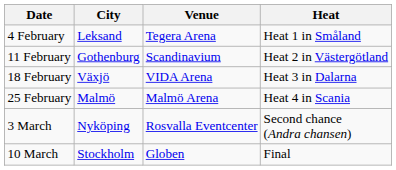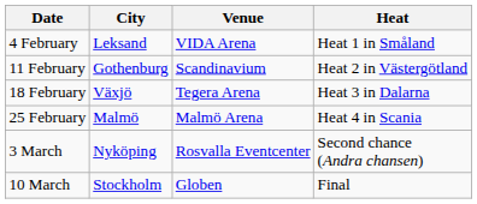 <table class="wikitable">
 <tr>
 <th>Date</th>
 <th>City</th>
 <th>Venue</th>
 <th>Heat</th>
 </tr>
 <tr>
 <td>4 February</td>
 <td><a href='#'>Leksand</a></td>
-<td><a href='#'>Tegera Arena</a></td>
+<td><a href='#'>VIDA Arena</a></td>
 <td>Heat 1 in <a href='#'>Småland</a></td>
 </tr>
 <tr>
 <td>11 February</td>
 <td><a href='#'>Gothenburg</a></td>
 <td><a href='#'>Scandinavium</a></td>
 <td>Heat 2 in <a href='#'>Västergötland</a></td>
 </tr>
 <tr>
 <td>18 February</td>
 <td><a href='#'>Växjö</a></td>
-<td><a href='#'>VIDA Arena</a></td>
+<td><a href='#'>Tegera Arena</a></td>
 <td>Heat 3 in <a href='#'>Dalarna</a></td>
 </tr>
 <tr>
 <td>25 February</td>
 <td><a href='#'>Malmö</a></td>
 <td><a href='#'>Malmö Arena</a></td>
 <td>Heat 4 in <a href='#'>Scania</a></td>
 </tr>
 <tr>
 <td>3 March</td>
 <td><a href='#'>Nyköping</a></td>
 <td><a href='#'>Rosvalla Eventcenter</a></td>
 <td>Second chance <br> (<em>Andra chansen</em>)</td>
 </tr>
 <tr>
 <td>10 March</td>
 <td><a href='#'>Stockholm</a></td>
 <td><a href='#'>Globen</a></td>
 <td>Final</td>
 </tr>
 </table>
